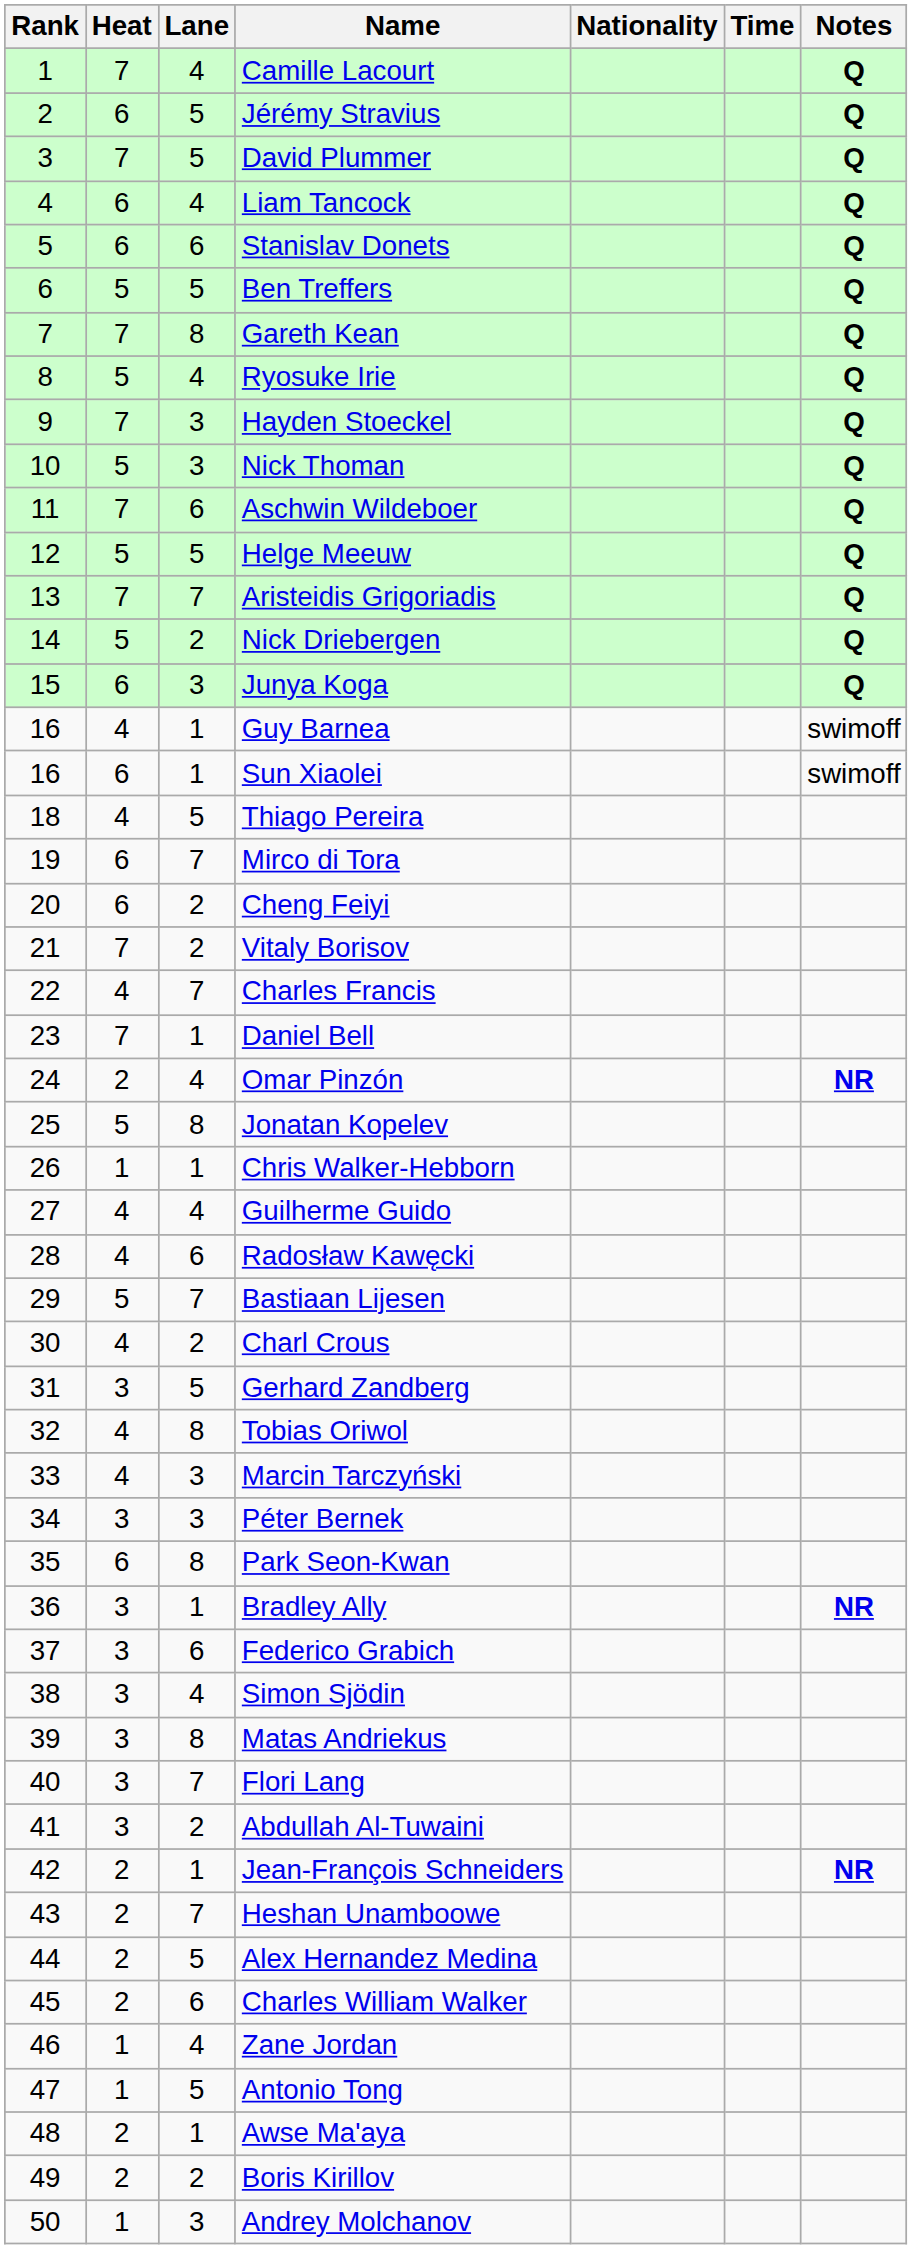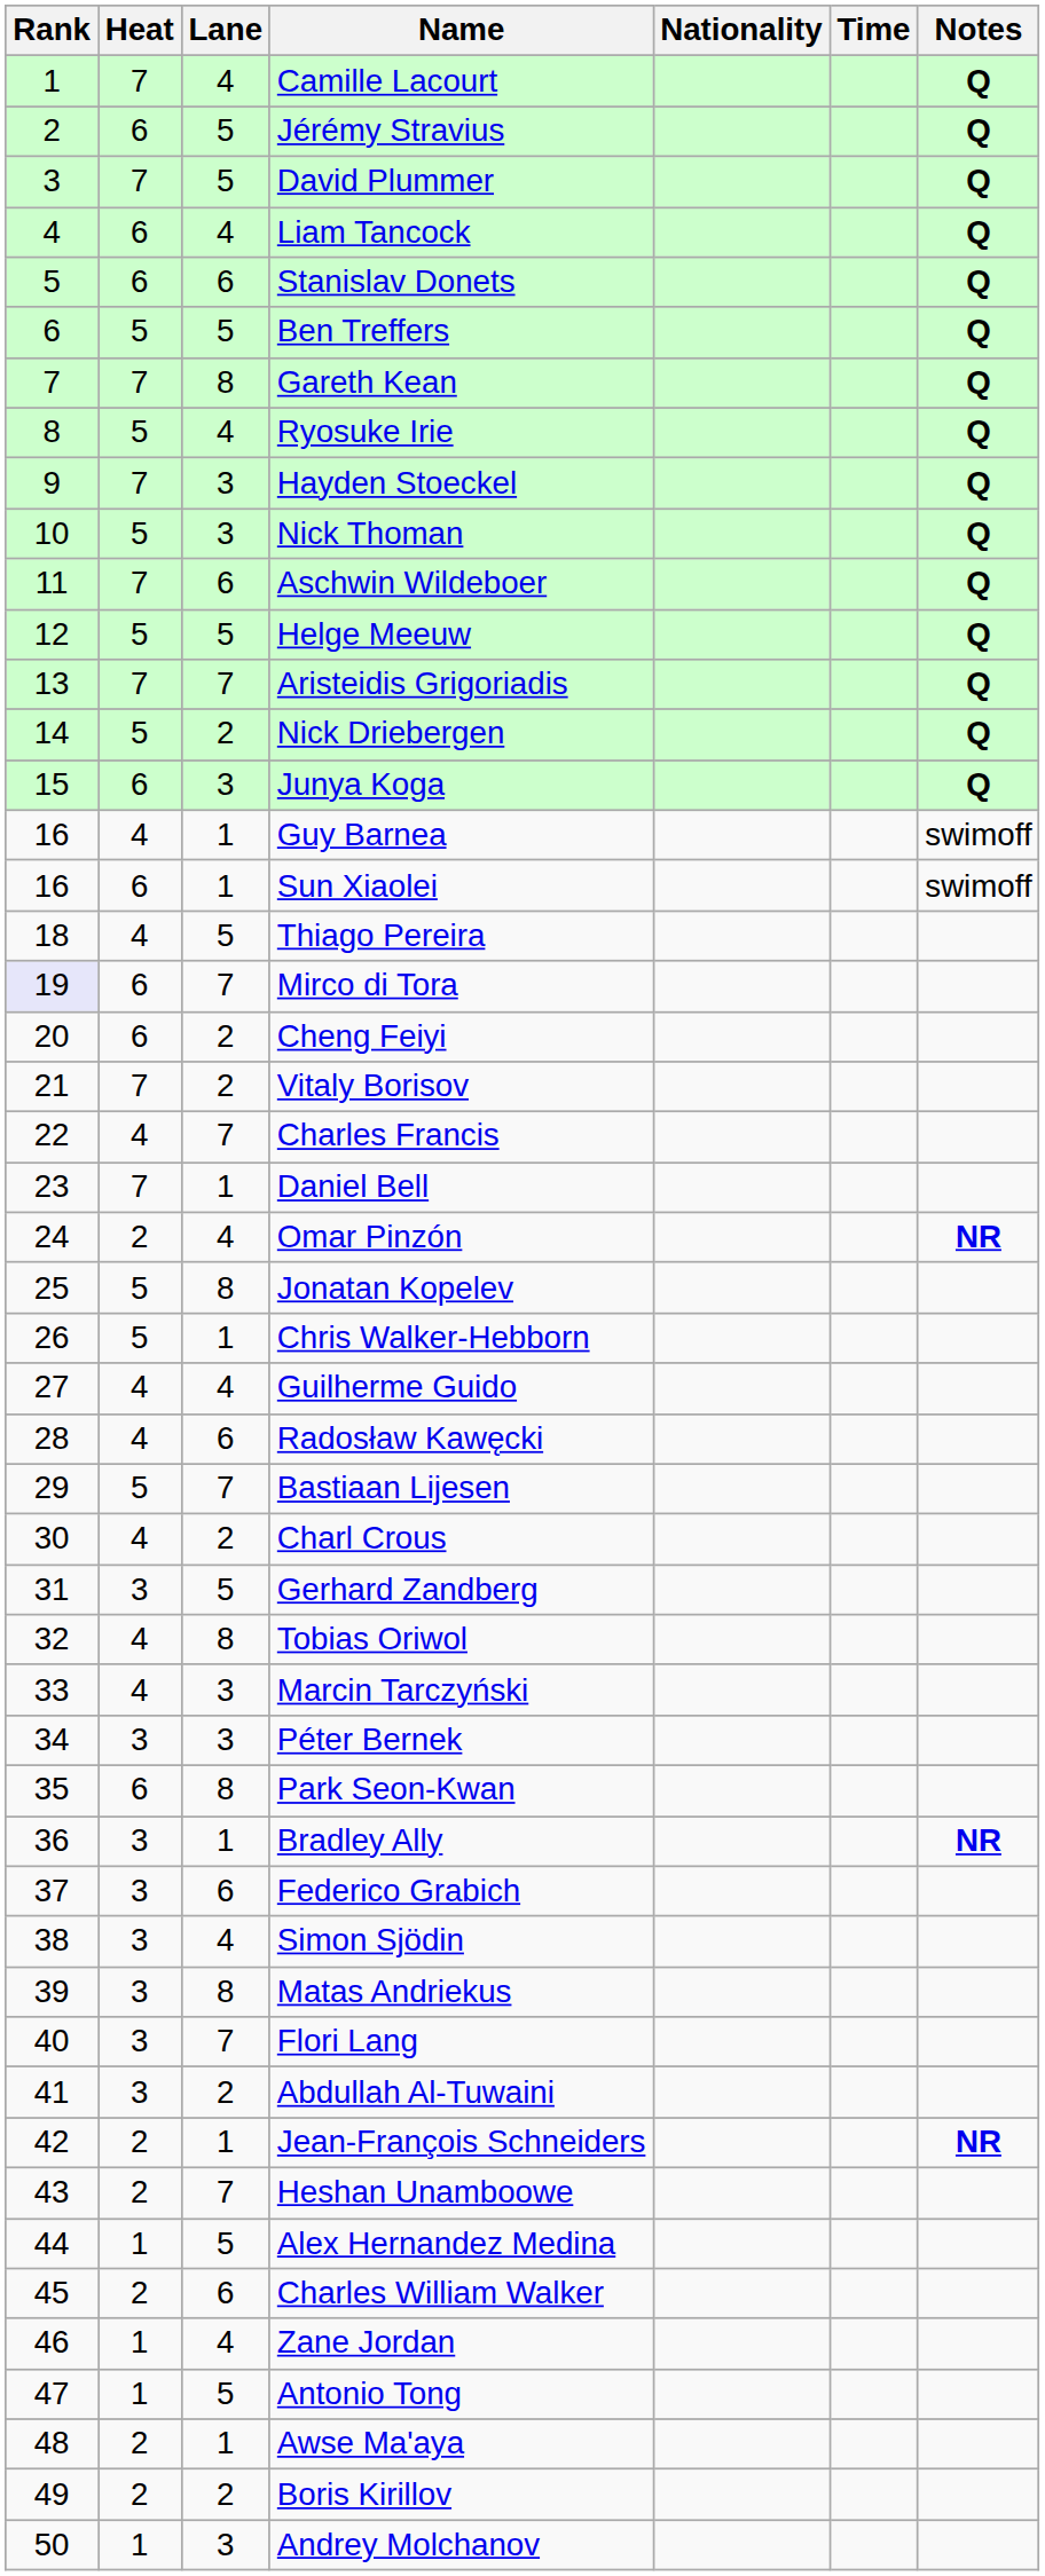 <table class="wikitable sortable" style="text-align:center">
 <tr>
 <th>Rank</th>
 <th>Heat</th>
 <th>Lane</th>
 <th>Name</th>
 <th>Nationality</th>
 <th>Time</th>
 <th>Notes</th>
 </tr>
 <tr bgcolor=ccffcc>
 <td>1</td>
 <td>7</td>
 <td>4</td>
 <td align=left><a href='#'>Camille Lacourt</a></td>
 <td align=left></td>
 <td></td>
 <td><strong>Q</strong></td>
 </tr>
 <tr bgcolor=ccffcc>
 <td>2</td>
 <td>6</td>
 <td>5</td>
 <td align=left><a href='#'>Jérémy Stravius</a></td>
 <td align=left></td>
 <td></td>
 <td><strong>Q</strong></td>
 </tr>
 <tr bgcolor=ccffcc>
 <td>3</td>
 <td>7</td>
 <td>5</td>
 <td align=left><a href='#'>David Plummer</a></td>
 <td align=left></td>
 <td></td>
 <td><strong>Q</strong></td>
 </tr>
 <tr bgcolor=ccffcc>
 <td>4</td>
 <td>6</td>
 <td>4</td>
 <td align=left><a href='#'>Liam Tancock</a></td>
 <td align=left></td>
 <td></td>
 <td><strong>Q</strong></td>
 </tr>
 <tr bgcolor=ccffcc>
 <td>5</td>
 <td>6</td>
 <td>6</td>
 <td align=left><a href='#'>Stanislav Donets</a></td>
 <td align=left></td>
 <td></td>
 <td><strong>Q</strong></td>
 </tr>
 <tr bgcolor=ccffcc>
 <td>6</td>
 <td>5</td>
 <td>5</td>
 <td align=left><a href='#'>Ben Treffers</a></td>
 <td align=left></td>
 <td></td>
 <td><strong>Q</strong></td>
 </tr>
 <tr bgcolor=ccffcc>
 <td>7</td>
 <td>7</td>
 <td>8</td>
 <td align=left><a href='#'>Gareth Kean</a></td>
 <td align=left></td>
 <td></td>
 <td><strong>Q</strong></td>
 </tr>
 <tr bgcolor=ccffcc>
 <td>8</td>
 <td>5</td>
 <td>4</td>
 <td align=left><a href='#'>Ryosuke Irie</a></td>
 <td align=left></td>
 <td></td>
 <td><strong>Q</strong></td>
 </tr>
 <tr bgcolor=ccffcc>
 <td>9</td>
 <td>7</td>
 <td>3</td>
 <td align=left><a href='#'>Hayden Stoeckel</a></td>
 <td align=left></td>
 <td></td>
 <td><strong>Q</strong></td>
 </tr>
 <tr bgcolor=ccffcc>
 <td>10</td>
 <td>5</td>
 <td>3</td>
 <td align=left><a href='#'>Nick Thoman</a></td>
 <td align=left></td>
 <td></td>
 <td><strong>Q</strong></td>
 </tr>
 <tr bgcolor=ccffcc>
 <td>11</td>
 <td>7</td>
 <td>6</td>
 <td align=left><a href='#'>Aschwin Wildeboer</a></td>
 <td align=left></td>
 <td></td>
 <td><strong>Q</strong></td>
 </tr>
 <tr bgcolor=ccffcc>
 <td>12</td>
 <td>5</td>
 <td>5</td>
 <td align=left><a href='#'>Helge Meeuw</a></td>
 <td align=left></td>
 <td></td>
 <td><strong>Q</strong></td>
 </tr>
 <tr bgcolor=ccffcc>
 <td>13</td>
 <td>7</td>
 <td>7</td>
 <td align=left><a href='#'>Aristeidis Grigoriadis</a></td>
 <td align=left></td>
 <td></td>
 <td><strong>Q</strong></td>
 </tr>
 <tr bgcolor=ccffcc>
 <td>14</td>
 <td>5</td>
 <td>2</td>
 <td align=left><a href='#'>Nick Driebergen</a></td>
 <td align=left></td>
 <td></td>
 <td><strong>Q</strong></td>
 </tr>
 <tr bgcolor=ccffcc>
 <td>15</td>
 <td>6</td>
 <td>3</td>
 <td align=left><a href='#'>Junya Koga</a></td>
 <td align=left></td>
 <td></td>
 <td><strong>Q</strong></td>
 </tr>
 <tr>
 <td>16</td>
 <td>4</td>
 <td>1</td>
 <td align=left><a href='#'>Guy Barnea</a></td>
 <td align=left></td>
 <td></td>
 <td>swimoff</td>
 </tr>
 <tr>
 <td>16</td>
 <td>6</td>
 <td>1</td>
 <td align=left><a href='#'>Sun Xiaolei</a></td>
 <td align=left></td>
 <td></td>
 <td>swimoff</td>
 </tr>
 <tr>
 <td>18</td>
 <td>4</td>
 <td>5</td>
 <td align=left><a href='#'>Thiago Pereira</a></td>
 <td align=left></td>
 <td></td>
 <td></td>
 </tr>
 <tr>
-<td>19</td>
+<td style="background: lavender;">19</td>
 <td>6</td>
 <td>7</td>
 <td align=left><a href='#'>Mirco di Tora</a></td>
 <td align=left></td>
 <td></td>
 <td></td>
 </tr>
 <tr>
 <td>20</td>
 <td>6</td>
 <td>2</td>
 <td align=left><a href='#'>Cheng Feiyi</a></td>
 <td align=left></td>
 <td></td>
 <td></td>
 </tr>
 <tr>
 <td>21</td>
 <td>7</td>
 <td>2</td>
 <td align=left><a href='#'>Vitaly Borisov</a></td>
 <td align=left></td>
 <td></td>
 <td></td>
 </tr>
 <tr>
 <td>22</td>
 <td>4</td>
 <td>7</td>
 <td align=left><a href='#'>Charles Francis</a></td>
 <td align=left></td>
 <td></td>
 <td></td>
 </tr>
 <tr>
 <td>23</td>
 <td>7</td>
 <td>1</td>
 <td align=left><a href='#'>Daniel Bell</a></td>
 <td align=left></td>
 <td></td>
 <td></td>
 </tr>
 <tr>
 <td>24</td>
 <td>2</td>
 <td>4</td>
 <td align=left><a href='#'>Omar Pinzón</a></td>
 <td align=left></td>
 <td></td>
 <td><strong><a href='#'>NR</a></strong></td>
 </tr>
 <tr>
 <td>25</td>
 <td>5</td>
 <td>8</td>
 <td align=left><a href='#'>Jonatan Kopelev</a></td>
 <td align=left></td>
 <td></td>
 <td></td>
 </tr>
 <tr>
 <td>26</td>
-<td>1</td>
+<td>5</td>
 <td>1</td>
 <td align=left><a href='#'>Chris Walker-Hebborn</a></td>
 <td align=left></td>
 <td></td>
 <td></td>
 </tr>
 <tr>
 <td>27</td>
 <td>4</td>
 <td>4</td>
 <td align=left><a href='#'>Guilherme Guido</a></td>
 <td align=left></td>
 <td></td>
 <td></td>
 </tr>
 <tr>
 <td>28</td>
 <td>4</td>
 <td>6</td>
 <td align=left><a href='#'>Radosław Kawęcki</a></td>
 <td align=left></td>
 <td></td>
 <td></td>
 </tr>
 <tr>
 <td>29</td>
 <td>5</td>
 <td>7</td>
 <td align=left><a href='#'>Bastiaan Lijesen</a></td>
 <td align=left></td>
 <td></td>
 <td></td>
 </tr>
 <tr>
 <td>30</td>
 <td>4</td>
 <td>2</td>
 <td align=left><a href='#'>Charl Crous</a></td>
 <td align=left></td>
 <td></td>
 <td></td>
 </tr>
 <tr>
 <td>31</td>
 <td>3</td>
 <td>5</td>
 <td align=left><a href='#'>Gerhard Zandberg</a></td>
 <td align=left></td>
 <td></td>
 <td></td>
 </tr>
 <tr>
 <td>32</td>
 <td>4</td>
 <td>8</td>
 <td align=left><a href='#'>Tobias Oriwol</a></td>
 <td align=left></td>
 <td></td>
 <td></td>
 </tr>
 <tr>
 <td>33</td>
 <td>4</td>
 <td>3</td>
 <td align=left><a href='#'>Marcin Tarczyński</a></td>
 <td align=left></td>
 <td></td>
 <td></td>
 </tr>
 <tr>
 <td>34</td>
 <td>3</td>
 <td>3</td>
 <td align=left><a href='#'>Péter Bernek</a></td>
 <td align=left></td>
 <td></td>
 <td></td>
 </tr>
 <tr>
 <td>35</td>
 <td>6</td>
 <td>8</td>
 <td align=left><a href='#'>Park Seon-Kwan</a></td>
 <td align=left></td>
 <td></td>
 <td></td>
 </tr>
 <tr>
 <td>36</td>
 <td>3</td>
 <td>1</td>
 <td align=left><a href='#'>Bradley Ally</a></td>
 <td align=left></td>
 <td></td>
 <td><strong><a href='#'>NR</a></strong></td>
 </tr>
 <tr>
 <td>37</td>
 <td>3</td>
 <td>6</td>
 <td align=left><a href='#'>Federico Grabich</a></td>
 <td align=left></td>
 <td></td>
 <td></td>
 </tr>
 <tr>
 <td>38</td>
 <td>3</td>
 <td>4</td>
 <td align=left><a href='#'>Simon Sjödin</a></td>
 <td align=left></td>
 <td></td>
 <td></td>
 </tr>
 <tr>
 <td>39</td>
 <td>3</td>
 <td>8</td>
 <td align=left><a href='#'>Matas Andriekus</a></td>
 <td align=left></td>
 <td></td>
 <td></td>
 </tr>
 <tr>
 <td>40</td>
 <td>3</td>
 <td>7</td>
 <td align=left><a href='#'>Flori Lang</a></td>
 <td align=left></td>
 <td></td>
 <td></td>
 </tr>
 <tr>
 <td>41</td>
 <td>3</td>
 <td>2</td>
 <td align=left><a href='#'>Abdullah Al-Tuwaini</a></td>
 <td align=left></td>
 <td></td>
 <td></td>
 </tr>
 <tr>
 <td>42</td>
 <td>2</td>
 <td>1</td>
 <td align=left><a href='#'>Jean-François Schneiders</a></td>
 <td align=left></td>
 <td></td>
 <td><strong><a href='#'>NR</a></strong></td>
 </tr>
 <tr>
 <td>43</td>
 <td>2</td>
 <td>7</td>
 <td align=left><a href='#'>Heshan Unamboowe</a></td>
 <td align=left></td>
 <td></td>
 <td></td>
 </tr>
 <tr>
 <td>44</td>
-<td>2</td>
+<td>1</td>
 <td>5</td>
 <td align=left><a href='#'>Alex Hernandez Medina</a></td>
 <td align=left></td>
 <td></td>
 <td></td>
 </tr>
 <tr>
 <td>45</td>
 <td>2</td>
 <td>6</td>
 <td align=left><a href='#'>Charles William Walker</a></td>
 <td align=left></td>
 <td></td>
 <td></td>
 </tr>
 <tr>
 <td>46</td>
 <td>1</td>
 <td>4</td>
 <td align=left><a href='#'>Zane Jordan</a></td>
 <td align=left></td>
 <td></td>
 <td></td>
 </tr>
 <tr>
 <td>47</td>
 <td>1</td>
 <td>5</td>
 <td align=left><a href='#'>Antonio Tong</a></td>
 <td align=left></td>
 <td></td>
 <td></td>
 </tr>
 <tr>
 <td>48</td>
 <td>2</td>
 <td>1</td>
 <td align=left><a href='#'>Awse Ma'aya</a></td>
 <td align=left></td>
 <td></td>
 <td></td>
 </tr>
 <tr>
 <td>49</td>
 <td>2</td>
 <td>2</td>
 <td align=left><a href='#'>Boris Kirillov</a></td>
 <td align=left></td>
 <td></td>
 <td></td>
 </tr>
 <tr>
 <td>50</td>
 <td>1</td>
 <td>3</td>
 <td align=left><a href='#'>Andrey Molchanov</a></td>
 <td align=left></td>
 <td></td>
 <td></td>
 </tr>
 </table>
